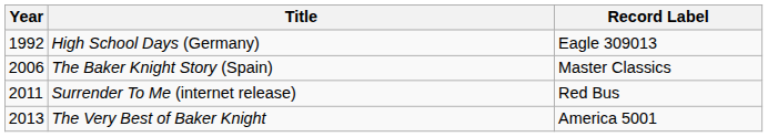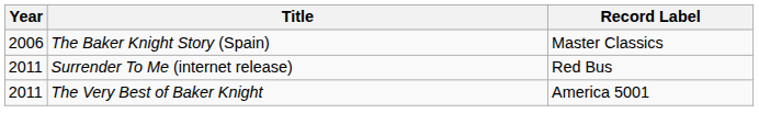 <table class="wikitable">
 <tr style="background:#ddd;">
 <th style="width:30px;">Year</th>
 <th style="width:500px;">Title</th>
 <th style="width:200px;">Record Label</th>
-</tr>
-<tr>
-<td>1992</td>
-<td><em>High School Days</em> (Germany)</td>
-<td>Eagle 309013</td>
 </tr>
 <tr>
 <td>2006</td>
 <td><em>The Baker Knight Story</em> (Spain)</td>
 <td>Master Classics</td>
 </tr>
 <tr>
 <td>2011</td>
 <td><em>Surrender To Me</em> (internet release)</td>
 <td>Red Bus</td>
 </tr>
 <tr>
-<td>2013</td>
+<td>2011</td>
 <td><em>The Very Best of Baker Knight</em></td>
 <td>America 5001</td>
 </tr>
 </table>
